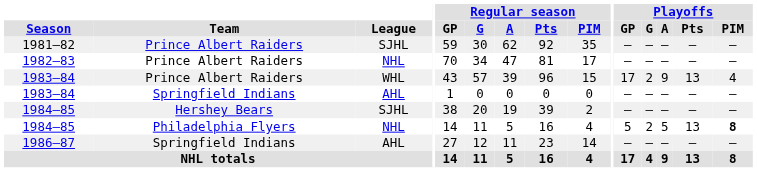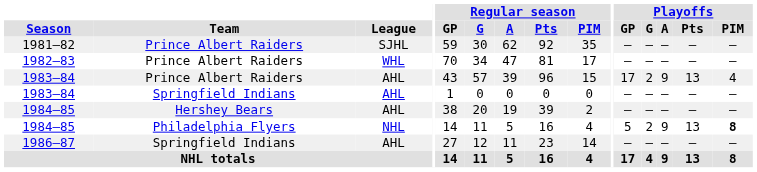 <table border="0" cellpadding="1" cellspacing="0" style="text-align:center; width:60em">
 <tr bgcolor="#e0e0e0">
 <th colspan="3" bgcolor="#ffffff"></th>
 <th rowspan="100" bgcolor="#ffffff"></th>
 <th colspan="5"><a href='#'>Regular season</a></th>
 <th rowspan="100" bgcolor="#ffffff"></th>
 <th colspan="5"><a href='#'>Playoffs</a></th>
 </tr>
 <tr bgcolor="#e0e0e0">
 <th><a href='#'>Season</a></th>
 <th>Team</th>
 <th>League</th>
 <th>GP</th>
 <th><a href='#'>G</a></th>
 <th><a href='#'>A</a></th>
 <th><a href='#'>Pts</a></th>
 <th><a href='#'>PIM</a></th>
 <th>GP</th>
 <th>G</th>
 <th>A</th>
 <th>Pts</th>
 <th>PIM</th>
 </tr>
 <tr bgcolor="#f0f0f0">
 <td>1981–82</td>
 <td><a href='#'>Prince Albert Raiders</a></td>
 <td>SJHL</td>
 <td>59</td>
 <td>30</td>
 <td>62</td>
 <td>92</td>
 <td>35</td>
 <td>—</td>
 <td>—</td>
 <td>—</td>
 <td>—</td>
 <td>—</td>
 </tr>
 <tr>
 <td><a href='#'>1982–83</a></td>
 <td>Prince Albert Raiders</td>
-<td><a href='#'>NHL</a></td>
+<td><a href='#'>WHL</a></td>
 <td>70</td>
 <td>34</td>
 <td>47</td>
 <td>81</td>
 <td>17</td>
 <td>—</td>
 <td>—</td>
 <td>—</td>
 <td>—</td>
 <td>—</td>
 </tr>
 <tr bgcolor="#f0f0f0">
 <td><a href='#'>1983–84</a></td>
 <td>Prince Albert Raiders</td>
-<td>WHL</td>
+<td>AHL</td>
 <td>43</td>
 <td>57</td>
 <td>39</td>
 <td>96</td>
 <td>15</td>
 <td>17</td>
 <td>2</td>
 <td>9</td>
 <td>13</td>
 <td>4</td>
 </tr>
 <tr>
 <td><a href='#'>1983–84</a></td>
 <td><a href='#'>Springfield Indians</a></td>
 <td><a href='#'>AHL</a></td>
 <td>1</td>
 <td>0</td>
 <td>0</td>
 <td>0</td>
 <td>0</td>
 <td>—</td>
 <td>—</td>
 <td>—</td>
 <td>—</td>
 <td>—</td>
 </tr>
 <tr bgcolor="#f0f0f0">
 <td><a href='#'>1984–85</a></td>
 <td><a href='#'>Hershey Bears</a></td>
-<td>SJHL</td>
+<td>AHL</td>
 <td>38</td>
 <td>20</td>
 <td>19</td>
 <td>39</td>
 <td>2</td>
 <td>—</td>
 <td>—</td>
 <td>—</td>
 <td>—</td>
 <td>—</td>
 </tr>
 <tr>
 <td><a href='#'>1984–85</a></td>
 <td><a href='#'>Philadelphia Flyers</a></td>
 <td><a href='#'>NHL</a></td>
 <td>14</td>
 <td>11</td>
 <td>5</td>
 <td>16</td>
 <td>4</td>
 <td>5</td>
 <td>2</td>
-<td>5</td>
+<td>9</td>
 <td>13</td>
 <td><strong>8</strong></td>
 </tr>
 <tr bgcolor="#f0f0f0">
 <td><a href='#'>1986–87</a></td>
 <td>Springfield Indians</td>
 <td>AHL</td>
 <td>27</td>
 <td>12</td>
 <td>11</td>
 <td>23</td>
 <td>14</td>
 <td>—</td>
 <td>—</td>
 <td>—</td>
 <td>—</td>
 <td>—</td>
 </tr>
 <tr bgcolor="#e0e0e0">
 <th colspan="3">NHL totals</th>
 <th>14</th>
 <th>11</th>
 <th>5</th>
 <th>16</th>
 <th>4</th>
 <th>17</th>
 <th>4</th>
 <th>9</th>
 <th>13</th>
 <th>8</th>
 </tr>
 </table>
